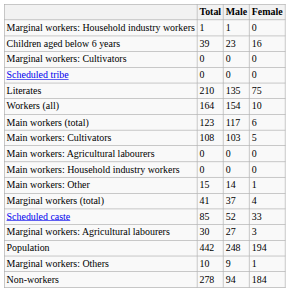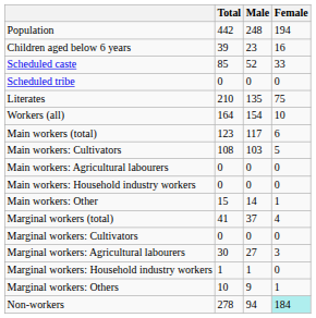 <table class="wikitable sortable">
 <tr>
 <th></th>
 <th>Total</th>
 <th>Male</th>
 <th>Female</th>
 </tr>
 <tr>
-<td>Marginal workers: Household industry workers</td>
-<td>1</td>
-<td>1</td>
-<td>0</td>
+<td>Population</td>
+<td>442</td>
+<td>248</td>
+<td>194</td>
 </tr>
 <tr>
 <td>Children aged below 6 years</td>
 <td>39</td>
 <td>23</td>
 <td>16</td>
 </tr>
 <tr>
-<td>Marginal workers: Cultivators</td>
-<td>0</td>
-<td>0</td>
-<td>0</td>
+<td><a href='#'>Scheduled caste</a></td>
+<td>85</td>
+<td>52</td>
+<td>33</td>
 </tr>
 <tr>
 <td><a href='#'>Scheduled tribe</a></td>
 <td>0</td>
 <td>0</td>
 <td>0</td>
 </tr>
 <tr>
 <td>Literates</td>
 <td>210</td>
 <td>135</td>
 <td>75</td>
 </tr>
 <tr>
 <td>Workers (all)</td>
 <td>164</td>
 <td>154</td>
 <td>10</td>
 </tr>
 <tr>
 <td>Main workers (total)</td>
 <td>123</td>
 <td>117</td>
 <td>6</td>
 </tr>
 <tr>
 <td>Main workers: Cultivators</td>
 <td>108</td>
 <td>103</td>
 <td>5</td>
 </tr>
 <tr>
 <td>Main workers: Agricultural labourers</td>
 <td>0</td>
 <td>0</td>
 <td>0</td>
 </tr>
 <tr>
 <td>Main workers: Household industry workers</td>
 <td>0</td>
 <td>0</td>
 <td>0</td>
 </tr>
 <tr>
 <td>Main workers: Other</td>
 <td>15</td>
 <td>14</td>
 <td>1</td>
 </tr>
 <tr>
 <td>Marginal workers (total)</td>
 <td>41</td>
 <td>37</td>
 <td>4</td>
 </tr>
 <tr>
-<td><a href='#'>Scheduled caste</a></td>
-<td>85</td>
-<td>52</td>
-<td>33</td>
+<td>Marginal workers: Cultivators</td>
+<td>0</td>
+<td>0</td>
+<td>0</td>
 </tr>
 <tr>
 <td>Marginal workers: Agricultural labourers</td>
 <td>30</td>
 <td>27</td>
 <td>3</td>
 </tr>
 <tr>
-<td>Population</td>
-<td>442</td>
-<td>248</td>
-<td>194</td>
+<td>Marginal workers: Household industry workers</td>
+<td>1</td>
+<td>1</td>
+<td>0</td>
 </tr>
 <tr>
 <td>Marginal workers: Others</td>
 <td>10</td>
 <td>9</td>
 <td>1</td>
 </tr>
 <tr>
 <td>Non-workers</td>
 <td>278</td>
 <td>94</td>
-<td>184</td>
+<td style="background: paleturquoise;">184</td>
 </tr>
 </table>
